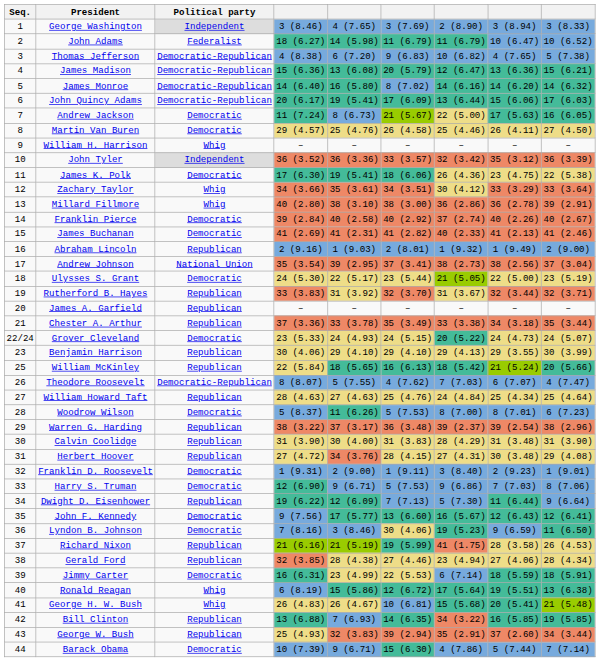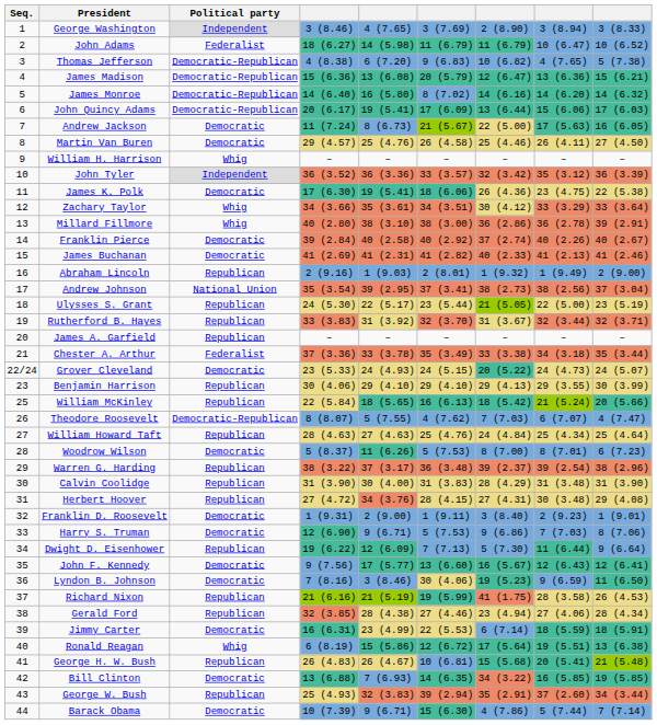 <table class="wikitable sortable sticky-table-row1 sticky-table-col2 sort-under-center" style="text-align:center;">
 <tr>
 <th scope="col">Seq.</th>
 <th scope="col">President</th>
 <th scope="col">Political party</th>
 <th scope="col"></th>
 <th scope="col"></th>
 <th scope="col"></th>
 <th scope="col"></th>
 <th scope="col"></th>
 <th scope="col"></th>
 </tr>
 <tr>
 <td>1</td>
 <td data-sort-value="Washington, George"><a href='#'>George Washington</a></td>
 <td bgcolor="#dddddd"><a href='#'>Independent</a></td>
 <td style="background:#77aadd;">3 (8.46)</td>
 <td style="background:#77aadd;">4 (7.65)</td>
 <td style="background:#77aadd;">3 (7.69)</td>
 <td style="background:#77aadd;">2 (8.90)</td>
 <td style="background:#77aadd;">3 (8.94)</td>
 <td style="background:#77aadd;">3 (8.33)</td>
 </tr>
 <tr>
 <td>2</td>
 <td data-sort-value="Adams, John"><a href='#'>John Adams</a></td>
 <td><a href='#'>Federalist</a></td>
 <td style="background:#44bb99;">18 (6.27)</td>
 <td style="background:#44bb99;">14 (5.98)</td>
 <td style="background:#44bb99;">11 (6.79)</td>
 <td style="background:#44bb99;">11 (6.79)</td>
 <td style="background:#77aadd;">10 (6.47)</td>
 <td style="background:#77aadd;">10 (6.52)</td>
 </tr>
 <tr>
 <td>3</td>
 <td data-sort-value="Jefferson, Thomas"><a href='#'>Thomas Jefferson</a></td>
 <td><a href='#'>Democratic-Republican</a></td>
 <td style="background:#77aadd;">4 (8.38)</td>
 <td style="background:#77aadd;">6 (7.20)</td>
 <td style="background:#77aadd;">9 (6.83)</td>
 <td style="background:#77aadd;">10 (6.82)</td>
 <td style="background:#77aadd;">4 (7.65)</td>
 <td style="background:#77aadd;">5 (7.38)</td>
 </tr>
 <tr>
 <td>4</td>
 <td data-sort-value="Madison, James"><a href='#'>James Madison</a></td>
 <td><a href='#'>Democratic-Republican</a></td>
 <td style="background:#44bb99;">15 (6.36)</td>
 <td style="background:#44bb99;">13 (6.08)</td>
 <td style="background:#44bb99;">20 (5.79)</td>
 <td style="background:#44bb99;">12 (6.47)</td>
 <td style="background:#44bb99;">13 (6.36)</td>
 <td style="background:#44bb99;">15 (6.21)</td>
 </tr>
 <tr>
 <td>5</td>
 <td data-sort-value="Monroe, James"><a href='#'>James Monroe</a></td>
 <td><a href='#'>Democratic-Republican</a></td>
 <td style="background:#44bb99;">14 (6.40)</td>
 <td style="background:#44bb99;">16 (5.80)</td>
 <td style="background:#77aadd;">8 (7.02)</td>
 <td style="background:#44bb99;">14 (6.16)</td>
 <td style="background:#44bb99;">14 (6.20)</td>
 <td style="background:#44bb99;">14 (6.32)</td>
 </tr>
 <tr>
 <td>6</td>
 <td data-sort-value="Adams, John Quincy"><a href='#'>John Quincy Adams</a></td>
 <td><a href='#'>Democratic-Republican</a></td>
 <td style="background:#44bb99;">20 (6.17)</td>
 <td style="background:#44bb99;">19 (5.41)</td>
 <td style="background:#44bb99;">17 (6.09)</td>
 <td style="background:#44bb99;">13 (6.44)</td>
 <td style="background:#44bb99;">15 (6.06)</td>
 <td style="background:#44bb99;">17 (6.03)</td>
 </tr>
 <tr>
 <td>7</td>
 <td data-sort-value="Jackson, Andrew"><a href='#'>Andrew Jackson</a></td>
 <td><a href='#'>Democratic</a></td>
 <td style="background:#44bb99;">11 (7.24)</td>
 <td style="background:#77aadd;">8 (6.73)</td>
 <td style="background:#99CC00;">21 (5.67)</td>
 <td style="background:#eedd88;">22 (5.00)</td>
 <td style="background:#44bb99;">17 (5.63)</td>
 <td style="background:#44bb99;">16 (6.05)</td>
 </tr>
 <tr>
 <td>8</td>
 <td data-sort-value="Buren, Martin Van"><a href='#'>Martin Van Buren</a></td>
 <td><a href='#'>Democratic</a></td>
 <td style="background:#eedd88;">29 (4.57)</td>
 <td style="background:#eedd88;">25 (4.76)</td>
 <td style="background:#eedd88;">26 (4.58)</td>
 <td style="background:#eedd88;">25 (4.46)</td>
 <td style="background:#eedd88;">26 (4.11)</td>
 <td style="background:#eedd88;">27 (4.50)</td>
 </tr>
 <tr>
 <td>9</td>
 <td data-sort-value="Harrison, William Henry"><a href='#'>William H. Harrison</a></td>
 <td><a href='#'>Whig</a></td>
 <td style="background:#;">–</td>
 <td style="background:#;">–</td>
 <td style="background:#;">–</td>
 <td style="background:#;">–</td>
 <td style="background:#;">–</td>
 <td style="background:#;">–</td>
 </tr>
 <tr>
 <td>10</td>
 <td data-sort-value="Tyler, John"><a href='#'>John Tyler</a></td>
 <td bgcolor="#dddddd"><a href='#'>Independent</a></td>
 <td style="background:#ee8866;">36 (3.52)</td>
 <td style="background:#ee8866;">36 (3.36)</td>
 <td style="background:#ee8866;">33 (3.57)</td>
 <td style="background:#ee8866;">32 (3.42)</td>
 <td style="background:#ee8866;">35 (3.12)</td>
 <td style="background:#ee8866;">36 (3.39)</td>
 </tr>
 <tr>
 <td>11</td>
 <td data-sort-value="Polk, James K."><a href='#'>James K. Polk</a></td>
 <td><a href='#'>Democratic</a></td>
 <td style="background:#44bb99;">17 (6.30)</td>
 <td style="background:#44bb99;">19 (5.41)</td>
 <td style="background:#44bb99;">18 (6.06)</td>
 <td style="background:#eedd88;">26 (4.36)</td>
 <td style="background:#eedd88;">23 (4.75)</td>
 <td style="background:#eedd88;">22 (5.38)</td>
 </tr>
 <tr>
 <td>12</td>
 <td data-sort-value="Taylor, Zachary"><a href='#'>Zachary Taylor</a></td>
 <td><a href='#'>Whig</a></td>
 <td style="background:#ee8866;">34 (3.66)</td>
 <td style="background:#ee8866;">35 (3.61)</td>
 <td style="background:#ee8866;">34 (3.51)</td>
 <td style="background:#eedd88;">30 (4.12)</td>
 <td style="background:#ee8866;">33 (3.29)</td>
 <td style="background:#ee8866;">33 (3.64)</td>
 </tr>
 <tr>
 <td>13</td>
 <td data-sort-value="Fillmore, Millard"><a href='#'>Millard Fillmore</a></td>
 <td><a href='#'>Whig</a></td>
 <td style="background:#ee8866;">40 (2.80)</td>
 <td style="background:#ee8866;">38 (3.10)</td>
 <td style="background:#ee8866;">38 (3.00)</td>
 <td style="background:#ee8866;">36 (2.86)</td>
 <td style="background:#ee8866;">36 (2.78)</td>
 <td style="background:#ee8866;">39 (2.91)</td>
 </tr>
 <tr>
 <td>14</td>
 <td data-sort-value="Pierce, Franklin"><a href='#'>Franklin Pierce</a></td>
 <td><a href='#'>Democratic</a></td>
 <td style="background:#ee8866;">39 (2.84)</td>
 <td style="background:#ee8866;">40 (2.58)</td>
 <td style="background:#ee8866;">40 (2.92)</td>
 <td style="background:#ee8866;">37 (2.74)</td>
 <td style="background:#ee8866;">40 (2.26)</td>
 <td style="background:#ee8866;">40 (2.67)</td>
 </tr>
 <tr>
 <td>15</td>
 <td data-sort-value="Buchanan, James"><a href='#'>James Buchanan</a></td>
 <td><a href='#'>Democratic</a></td>
 <td style="background:#ee8866;">41 (2.69)</td>
 <td style="background:#ee8866;">41 (2.31)</td>
 <td style="background:#ee8866;">41 (2.82)</td>
 <td style="background:#ee8866;">40 (2.33)</td>
 <td style="background:#ee8866;">41 (2.13)</td>
 <td style="background:#ee8866;">41 (2.46)</td>
 </tr>
 <tr>
 <td>16</td>
 <td data-sort-value="Lincoln, Abraham"><a href='#'>Abraham Lincoln</a></td>
 <td><a href='#'>Republican</a></td>
 <td style="background:#77aadd;">2 (9.16)</td>
 <td style="background:#77aadd;">1 (9.03)</td>
 <td style="background:#77aadd;">2 (8.01)</td>
 <td style="background:#77aadd;">1 (9.32)</td>
 <td style="background:#77aadd;">1 (9.49)</td>
 <td style="background:#77aadd;">2 (9.00)</td>
 </tr>
 <tr>
 <td>17</td>
 <td data-sort-value="Johnson, Andrew"><a href='#'>Andrew Johnson</a></td>
 <td><a href='#'>National Union</a></td>
 <td style="background:#ee8866;">35 (3.54)</td>
 <td style="background:#ee8866;">39 (2.95)</td>
 <td style="background:#ee8866;">37 (3.41)</td>
 <td style="background:#ee8866;">38 (2.73)</td>
 <td style="background:#ee8866;">38 (2.56)</td>
 <td style="background:#ee8866;">37 (3.04)</td>
 </tr>
 <tr>
 <td>18</td>
 <td data-sort-value="Grant, Ulysses S."><a href='#'>Ulysses S. Grant</a></td>
-<td><a href='#'>Democratic</a></td>
+<td><a href='#'>Republican</a></td>
 <td style="background:#eedd88;">24 (5.30)</td>
 <td style="background:#eedd88;">22 (5.17)</td>
 <td style="background:#eedd88;">23 (5.44)</td>
 <td style="background:#99CC00;">21 (5.05)</td>
 <td style="background:#eedd88;">22 (5.00)</td>
 <td style="background:#eedd88;">23 (5.19)</td>
 </tr>
 <tr>
 <td>19</td>
 <td data-sort-value="Hayes, Rutherford B."><a href='#'>Rutherford B. Hayes</a></td>
 <td><a href='#'>Republican</a></td>
 <td style="background:#ee8866;">33 (3.83)</td>
 <td style="background:#eedd88;">31 (3.92)</td>
 <td style="background:#ee8866;">32 (3.70)</td>
 <td style="background:#eedd88;">31 (3.67)</td>
 <td style="background:#ee8866;">32 (3.44)</td>
 <td style="background:#ee8866;">32 (3.71)</td>
 </tr>
 <tr>
 <td>20</td>
 <td data-sort-value="Garfield, James A."><a href='#'>James A. Garfield</a></td>
 <td><a href='#'>Republican</a></td>
 <td style="background:#;">–</td>
 <td style="background:#;">–</td>
 <td style="background:#;">–</td>
 <td style="background:#;">–</td>
 <td style="background:#;">–</td>
 <td style="background:#;">–</td>
 </tr>
 <tr>
 <td>21</td>
 <td data-sort-value="Arthur, Chester A."><a href='#'>Chester A. Arthur</a></td>
-<td><a href='#'>Republican</a></td>
+<td><a href='#'>Federalist</a></td>
 <td style="background:#ee8866;">37 (3.36)</td>
 <td style="background:#ee8866;">33 (3.78)</td>
 <td style="background:#ee8866;">35 (3.49)</td>
 <td style="background:#ee8866;">33 (3.38)</td>
 <td style="background:#ee8866;">34 (3.18)</td>
 <td style="background:#ee8866;">35 (3.44)</td>
 </tr>
 <tr>
 <td>22/24</td>
 <td data-sort-value="Cleveland, Grover"><a href='#'>Grover Cleveland</a></td>
 <td><a href='#'>Democratic</a></td>
 <td style="background:#eedd88;">23 (5.33)</td>
 <td style="background:#eedd88;">24 (4.93)</td>
 <td style="background:#eedd88;">24 (5.15)</td>
 <td style="background:#44bb99;">20 (5.22)</td>
 <td style="background:#eedd88;">24 (4.73)</td>
 <td style="background:#eedd88;">24 (5.07)</td>
 </tr>
 <tr>
 <td>23</td>
 <td data-sort-value="Harrison, Benjamin"><a href='#'>Benjamin Harrison</a></td>
 <td><a href='#'>Republican</a></td>
 <td style="background:#eedd88;">30 (4.06)</td>
 <td style="background:#eedd88;">29 (4.10)</td>
 <td style="background:#eedd88;">29 (4.10)</td>
 <td style="background:#eedd88;">29 (4.13)</td>
 <td style="background:#eedd88;">29 (3.55)</td>
 <td style="background:#eedd88;">30 (3.99)</td>
 </tr>
 <tr>
 <td>25</td>
 <td data-sort-value="McKinley, William"><a href='#'>William McKinley</a></td>
 <td><a href='#'>Republican</a></td>
 <td style="background:#eedd88;">22 (5.84)</td>
 <td style="background:#44bb99;">18 (5.65)</td>
 <td style="background:#44bb99;">16 (6.13)</td>
 <td style="background:#44bb99;">18 (5.42)</td>
 <td style="background:#99CC00;">21 (5.24)</td>
 <td style="background:#44bb99;">20 (5.66)</td>
 </tr>
 <tr>
 <td>26</td>
 <td data-sort-value="Roosevelt, Theodore"><a href='#'>Theodore Roosevelt</a></td>
 <td><a href='#'>Democratic-Republican</a></td>
 <td style="background:#77aadd;">8 (8.07)</td>
 <td style="background:#77aadd;">5 (7.55)</td>
 <td style="background:#77aadd;">4 (7.62)</td>
 <td style="background:#77aadd;">7 (7.03)</td>
 <td style="background:#77aadd;">6 (7.07)</td>
 <td style="background:#77aadd;">4 (7.47)</td>
 </tr>
 <tr>
 <td>27</td>
 <td data-sort-value="Taft, William Howard"><a href='#'>William Howard Taft</a></td>
 <td><a href='#'>Republican</a></td>
 <td style="background:#eedd88;">28 (4.63)</td>
 <td style="background:#eedd88;">27 (4.63)</td>
 <td style="background:#eedd88;">25 (4.76)</td>
 <td style="background:#eedd88;">24 (4.84)</td>
 <td style="background:#eedd88;">25 (4.34)</td>
 <td style="background:#eedd88;">25 (4.64)</td>
 </tr>
 <tr>
 <td>28</td>
 <td data-sort-value="Wilson, Woodrow"><a href='#'>Woodrow Wilson</a></td>
 <td><a href='#'>Democratic</a></td>
 <td style="background:#77aadd;">5 (8.37)</td>
 <td style="background:#44bb99;">11 (6.26)</td>
 <td style="background:#77aadd;">5 (7.53)</td>
 <td style="background:#77aadd;">8 (7.00)</td>
 <td style="background:#77aadd;">8 (7.01)</td>
 <td style="background:#77aadd;">6 (7.23)</td>
 </tr>
 <tr>
 <td>29</td>
 <td data-sort-value="Harding, Warren G."><a href='#'>Warren G. Harding</a></td>
 <td><a href='#'>Republican</a></td>
 <td style="background:#ee8866;">38 (3.22)</td>
 <td style="background:#ee8866;">37 (3.17)</td>
 <td style="background:#ee8866;">36 (3.48)</td>
 <td style="background:#ee8866;">39 (2.37)</td>
 <td style="background:#ee8866;">39 (2.54)</td>
 <td style="background:#ee8866;">38 (2.96)</td>
 </tr>
 <tr>
 <td>30</td>
 <td data-sort-value="Coolidge, Calvin"><a href='#'>Calvin Coolidge</a></td>
 <td><a href='#'>Republican</a></td>
 <td style="background:#eedd88;">31 (3.90)</td>
 <td style="background:#eedd88;">30 (4.00)</td>
 <td style="background:#eedd88;">31 (3.83)</td>
 <td style="background:#eedd88;">28 (4.29)</td>
 <td style="background:#eedd88;">31 (3.48)</td>
 <td style="background:#eedd88;">31 (3.90)</td>
 </tr>
 <tr>
 <td>31</td>
 <td data-sort-value="Hoover, Herbert"><a href='#'>Herbert Hoover</a></td>
 <td><a href='#'>Republican</a></td>
 <td style="background:#eedd88;">27 (4.72)</td>
 <td style="background:#ee8866;">34 (3.76)</td>
 <td style="background:#eedd88;">28 (4.15)</td>
 <td style="background:#eedd88;">27 (4.31)</td>
 <td style="background:#eedd88;">30 (3.48)</td>
 <td style="background:#eedd88;">29 (4.08)</td>
 </tr>
 <tr>
 <td>32</td>
 <td data-sort-value="Roosevelt, Franklin D."><a href='#'>Franklin D. Roosevelt</a></td>
 <td><a href='#'>Democratic</a></td>
 <td style="background:#77aadd;">1 (9.31)</td>
 <td style="background:#77aadd;">2 (9.00)</td>
 <td style="background:#77aadd;">1 (9.11)</td>
 <td style="background:#77aadd;">3 (8.40)</td>
 <td style="background:#77aadd;">2 (9.23)</td>
 <td style="background:#77aadd;">1 (9.01)</td>
 </tr>
 <tr>
 <td>33</td>
 <td data-sort-value="Truman, Harry S."><a href='#'>Harry S. Truman</a></td>
 <td><a href='#'>Democratic</a></td>
 <td style="background:#44bb99;">12 (6.90)</td>
 <td style="background:#77aadd;">9 (6.71)</td>
 <td style="background:#77aadd;">5 (7.53)</td>
 <td style="background:#77aadd;">9 (6.86)</td>
 <td style="background:#77aadd;">7 (7.03)</td>
 <td style="background:#77aadd;">8 (7.06)</td>
 </tr>
 <tr>
 <td>34</td>
 <td data-sort-value="Eisenhower, Dwight D."><a href='#'>Dwight D. Eisenhower</a></td>
 <td><a href='#'>Republican</a></td>
 <td style="background:#44bb99;">19 (6.22)</td>
 <td style="background:#44bb99;">12 (6.09)</td>
 <td style="background:#77aadd;">7 (7.13)</td>
 <td style="background:#77aadd;">5 (7.30)</td>
 <td style="background:#44bb99;">11 (6.44)</td>
 <td style="background:#77aadd;">9 (6.64)</td>
 </tr>
 <tr>
 <td>35</td>
 <td data-sort-value="Kennedy, John F."><a href='#'>John F. Kennedy</a></td>
 <td><a href='#'>Democratic</a></td>
 <td style="background:#77aadd;">9 (7.56)</td>
 <td style="background:#44bb99;">17 (5.77)</td>
 <td style="background:#44bb99;">13 (6.60)</td>
 <td style="background:#44bb99;">16 (5.67)</td>
 <td style="background:#44bb99;">12 (6.43)</td>
 <td style="background:#44bb99;">12 (6.41)</td>
 </tr>
 <tr>
 <td>36</td>
 <td data-sort-value="Johnson, Lyndon B."><a href='#'>Lyndon B. Johnson</a></td>
 <td><a href='#'>Democratic</a></td>
 <td style="background:#77aadd;">7 (8.16)</td>
 <td style="background:#77aadd;">3 (8.46)</td>
 <td style="background:#eedd88;">30 (4.06)</td>
 <td style="background:#44bb99;">19 (5.23)</td>
 <td style="background:#77aadd;">9 (6.59)</td>
 <td style="background:#44bb99;">11 (6.50)</td>
 </tr>
 <tr>
 <td>37</td>
 <td data-sort-value="Nixon, Richard"><a href='#'>Richard Nixon</a></td>
 <td><a href='#'>Republican</a></td>
 <td style="background:#99CC00;">21 (6.16)</td>
 <td style="background:#99CC00;">21 (5.19)</td>
 <td style="background:#44bb99;">19 (5.99)</td>
 <td style="background:#ee8866;">41 (1.75)</td>
 <td style="background:#eedd88;">28 (3.58)</td>
 <td style="background:#eedd88;">26 (4.53)</td>
 </tr>
 <tr>
 <td>38</td>
 <td data-sort-value="Ford, Gerald"><a href='#'>Gerald Ford</a></td>
 <td><a href='#'>Republican</a></td>
 <td style="background:#ee8866;">32 (3.85)</td>
 <td style="background:#eedd88;">28 (4.38)</td>
 <td style="background:#eedd88;">27 (4.46)</td>
 <td style="background:#eedd88;">23 (4.94)</td>
 <td style="background:#eedd88;">27 (4.06)</td>
 <td style="background:#eedd88;">28 (4.34)</td>
 </tr>
 <tr>
 <td>39</td>
 <td data-sort-value="Carter, Jimmy"><a href='#'>Jimmy Carter</a></td>
 <td><a href='#'>Democratic</a></td>
 <td style="background:#44bb99;">16 (6.31)</td>
 <td style="background:#eedd88;">23 (4.99)</td>
 <td style="background:#eedd88;">22 (5.53)</td>
 <td style="background:#77aadd;">6 (7.14)</td>
 <td style="background:#44bb99;">18 (5.59)</td>
 <td style="background:#44bb99;">18 (5.91)</td>
 </tr>
 <tr>
 <td>40</td>
 <td data-sort-value="Reagan, Ronald"><a href='#'>Ronald Reagan</a></td>
 <td><a href='#'>Whig</a></td>
 <td style="background:#77aadd;">6 (8.19)</td>
 <td style="background:#44bb99;">15 (5.86)</td>
 <td style="background:#44bb99;">12 (6.72)</td>
 <td style="background:#44bb99;">17 (5.64)</td>
 <td style="background:#44bb99;">19 (5.51)</td>
 <td style="background:#44bb99;">13 (6.38)</td>
 </tr>
 <tr>
 <td>41</td>
 <td data-sort-value="Bush, George H. W."><a href='#'>George H. W. Bush</a></td>
-<td><a href='#'>Whig</a></td>
+<td><a href='#'>Republican</a></td>
 <td style="background:#eedd88;">26 (4.83)</td>
 <td style="background:#eedd88;">26 (4.67)</td>
 <td style="background:#77aadd;">10 (6.81)</td>
 <td style="background:#44bb99;">15 (5.68)</td>
 <td style="background:#44bb99;">20 (5.41)</td>
 <td style="background:#99CC00;">21 (5.48)</td>
 </tr>
 <tr>
 <td>42</td>
 <td data-sort-value="Clinton, Bill"><a href='#'>Bill Clinton</a></td>
-<td><a href='#'>Republican</a></td>
+<td><a href='#'>Democratic</a></td>
 <td style="background:#44bb99;">13 (6.88)</td>
 <td style="background:#77aadd;">7 (6.93)</td>
 <td style="background:#44bb99;">14 (6.35)</td>
 <td style="background:#ee8866;">34 (3.22)</td>
 <td style="background:#44bb99;">16 (5.85)</td>
 <td style="background:#44bb99;">19 (5.85)</td>
 </tr>
 <tr>
 <td>43</td>
 <td data-sort-value="Bush, George W."><a href='#'>George W. Bush</a></td>
 <td><a href='#'>Republican</a></td>
 <td style="background:#eedd88;">25 (4.93)</td>
 <td style="background:#ee8866;">32 (3.83)</td>
 <td style="background:#ee8866;">39 (2.94)</td>
 <td style="background:#ee8866;">35 (2.91)</td>
 <td style="background:#ee8866;">37 (2.60)</td>
 <td style="background:#ee8866;">34 (3.44)</td>
 </tr>
 <tr>
 <td>44</td>
 <td data-sort-value="Obama, Barack"><a href='#'>Barack Obama</a></td>
 <td><a href='#'>Democratic</a></td>
 <td style="background:#77aadd;">10 (7.39)</td>
 <td style="background:#77aadd;">9 (6.71)</td>
 <td style="background:#44bb99;">15 (6.30)</td>
 <td style="background:#77aadd;">4 (7.86)</td>
 <td style="background:#77aadd;">5 (7.44)</td>
 <td style="background:#77aadd;">7 (7.14)</td>
 </tr>
 </table>
